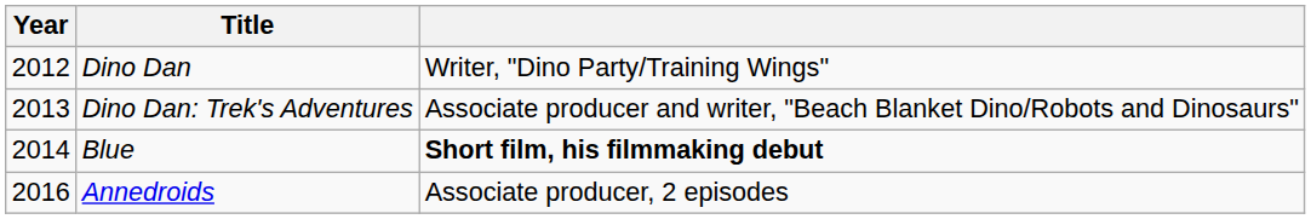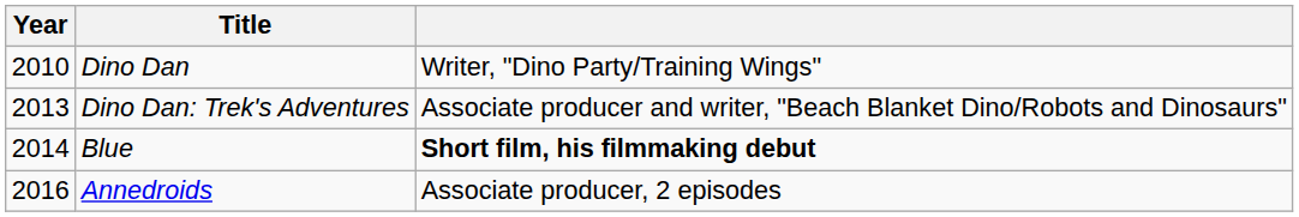 <table class="wikitable">
 <tr>
 <th>Year</th>
 <th>Title</th>
 <th></th>
 </tr>
 <tr>
-<td>2012</td>
+<td>2010</td>
 <td><em>Dino Dan</em></td>
 <td>Writer, "Dino Party/Training Wings"</td>
 </tr>
 <tr>
 <td>2013</td>
 <td><em>Dino Dan: Trek's Adventures</em></td>
 <td>Associate producer and writer, "Beach Blanket Dino/Robots and Dinosaurs"</td>
 </tr>
 <tr>
 <td>2014</td>
 <td><em>Blue</em></td>
 <td><strong>Short film, his filmmaking debut</strong></td>
 </tr>
 <tr>
 <td>2016</td>
 <td><em><a href='#'>Annedroids</a></em></td>
 <td>Associate producer, 2 episodes</td>
 </tr>
 </table>
